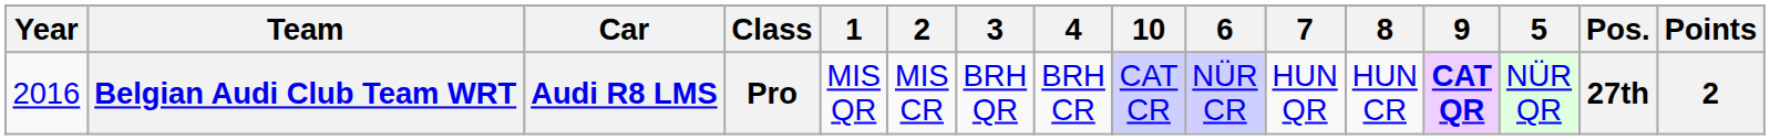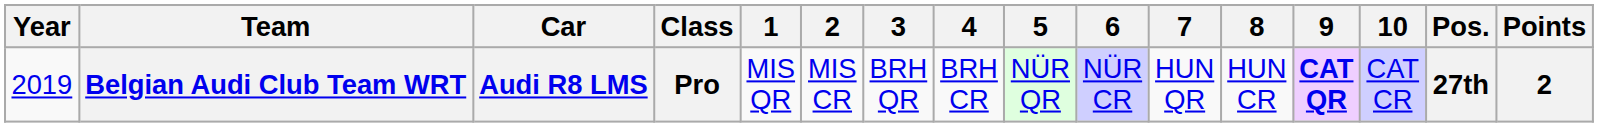 <table class="wikitable" border="1" style="text-align:center; font-size:85%;">
 <tr>
 <th>Year</th>
 <th>Team</th>
 <th>Car</th>
 <th>Class</th>
 <th>1</th>
 <th>2</th>
 <th>3</th>
 <th>4</th>
-<th>10</th>
+<th>5</th>
 <th>6</th>
 <th>7</th>
 <th>8</th>
 <th>9</th>
-<th>5</th>
+<th>10</th>
 <th>Pos.</th>
 <th>Points</th>
 </tr>
 <tr>
-<td><a href='#'>2016</a></td>
+<td><a href='#'>2019</a></td>
 <th nowrap><a href='#'>Belgian Audi Club Team WRT</a></th>
 <th nowrap><a href='#'>Audi R8 LMS</a></th>
 <th>Pro</th>
 <td><a href='#'>MIS<br>QR</a></td>
 <td><a href='#'>MIS<br>CR</a></td>
 <td><a href='#'>BRH<br>QR</a></td>
 <td><a href='#'>BRH<br>CR</a></td>
-<td style="background:#CFCFFF;"><a href='#'>CAT<br>CR</a><br></td>
+<td style="background:#DFFFDF;"><a href='#'>NÜR<br>QR</a><br></td>
 <td style="background:#CFCFFF;"><a href='#'>NÜR<br>CR</a><br></td>
 <td><a href='#'>HUN<br>QR</a></td>
 <td><a href='#'>HUN<br>CR</a></td>
 <td style="background:#EFCFFF;"><strong><a href='#'>CAT<br>QR</a><br></strong></td>
-<td style="background:#DFFFDF;"><a href='#'>NÜR<br>QR</a><br></td>
+<td style="background:#CFCFFF;"><a href='#'>CAT<br>CR</a><br></td>
 <th>27th</th>
 <th>2</th>
 </tr>
 </table>
